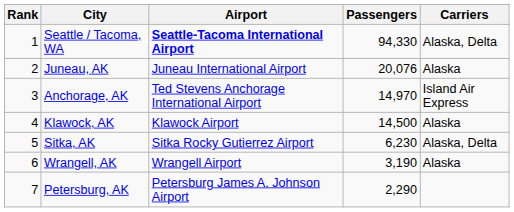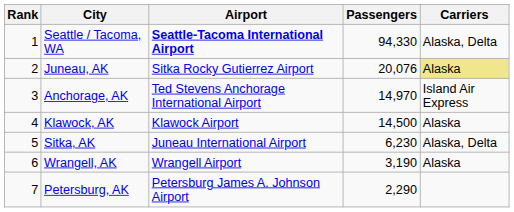 <table class="wikitable" style="font-size: 95%">
 <tr>
 <th>Rank</th>
 <th>City</th>
 <th>Airport</th>
 <th>Passengers</th>
 <th>Carriers</th>
 </tr>
 <tr>
 <td align=right>1</td>
 <td><a href='#'>Seattle / Tacoma, WA</a></td>
 <td><strong><a href='#'>Seattle-Tacoma International Airport</a></strong></td>
 <td align=right>94,330</td>
 <td>Alaska, Delta</td>
 </tr>
 <tr>
 <td align=right>2</td>
 <td><a href='#'>Juneau, AK</a></td>
-<td><a href='#'>Juneau International Airport</a></td>
+<td><a href='#'>Sitka Rocky Gutierrez Airport</a></td>
 <td align=right>20,076</td>
-<td>Alaska</td>
+<td style="background: khaki;">Alaska</td>
 </tr>
 <tr>
 <td align=right>3</td>
 <td><a href='#'>Anchorage, AK</a></td>
 <td><a href='#'>Ted Stevens Anchorage International Airport</a></td>
 <td align=right>14,970</td>
 <td>Island Air Express</td>
 </tr>
 <tr>
 <td align=right>4</td>
 <td><a href='#'>Klawock, AK</a></td>
 <td><a href='#'>Klawock Airport</a></td>
 <td align=right>14,500</td>
 <td>Alaska</td>
 </tr>
 <tr>
 <td align=right>5</td>
 <td><a href='#'>Sitka, AK</a></td>
-<td><a href='#'>Sitka Rocky Gutierrez Airport</a></td>
+<td><a href='#'>Juneau International Airport</a></td>
 <td align=right>6,230</td>
 <td>Alaska, Delta</td>
 </tr>
 <tr>
 <td align=right>6</td>
 <td><a href='#'>Wrangell, AK</a></td>
 <td><a href='#'>Wrangell Airport</a></td>
 <td align=right>3,190</td>
 <td>Alaska</td>
 </tr>
 <tr>
 <td align=right>7</td>
 <td><a href='#'>Petersburg, AK</a></td>
 <td><a href='#'>Petersburg James A. Johnson Airport</a></td>
 <td align=right>2,290</td>
 <td></td>
 </tr>
 </table>
